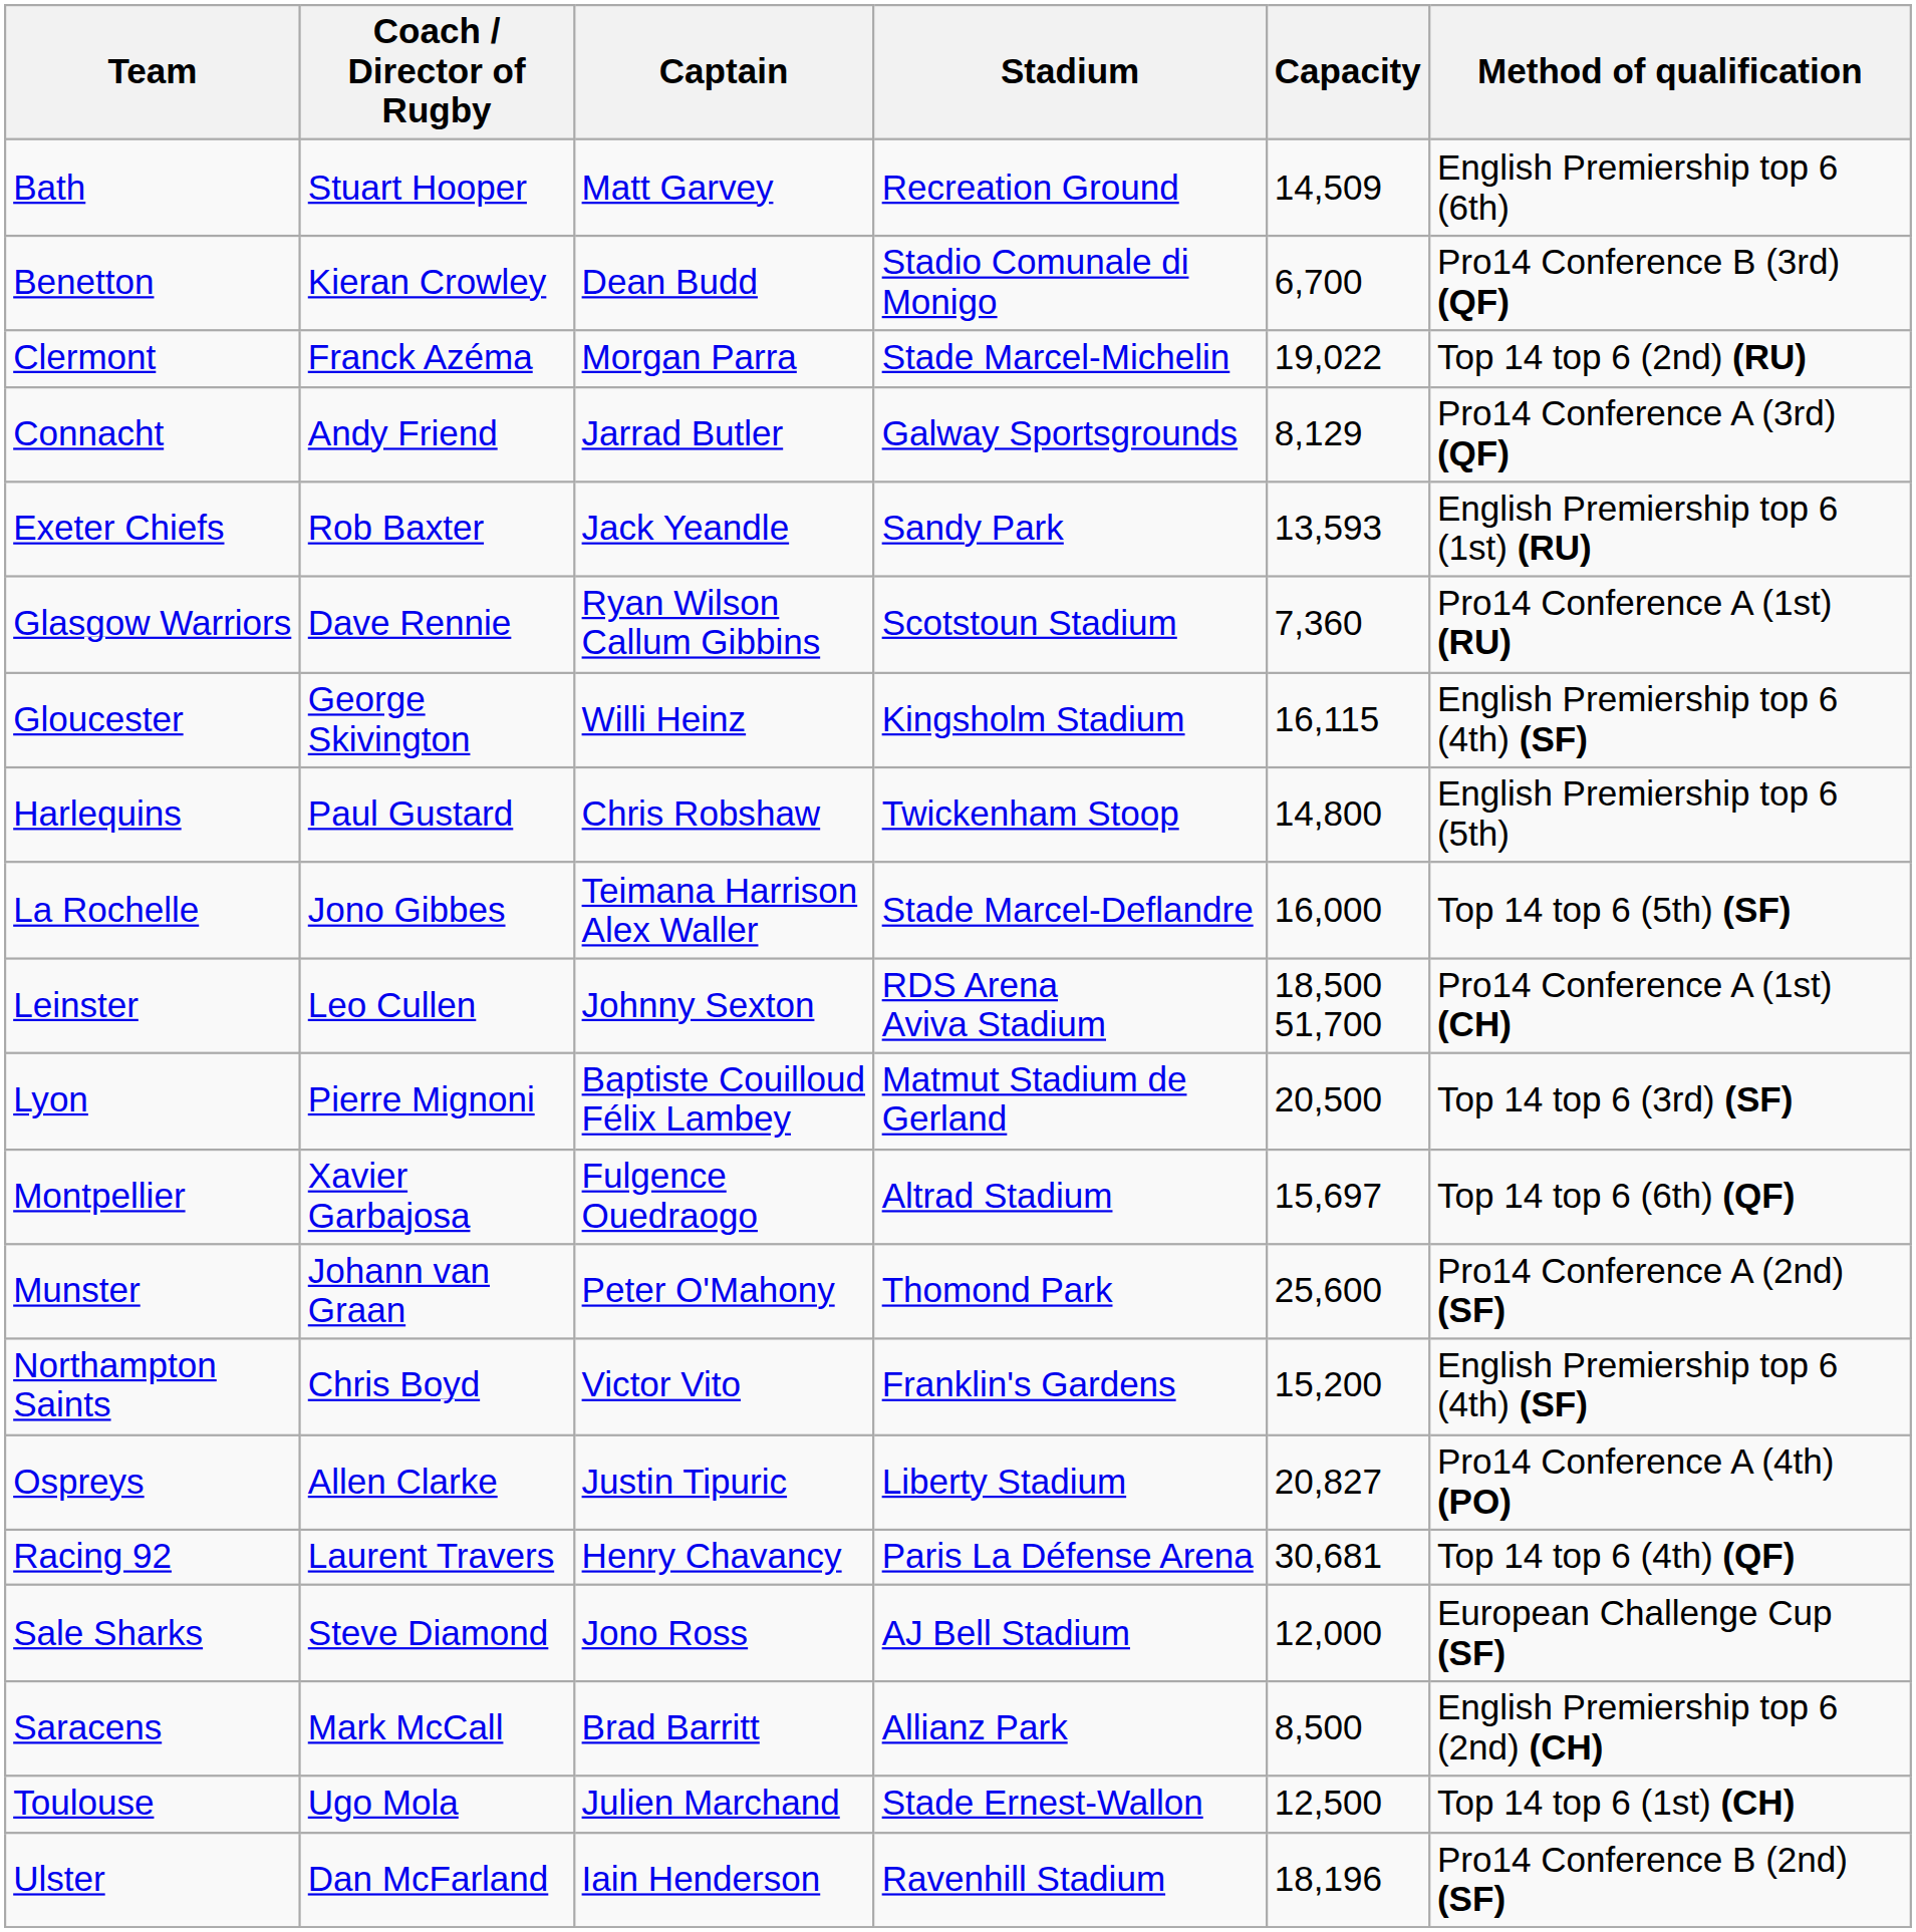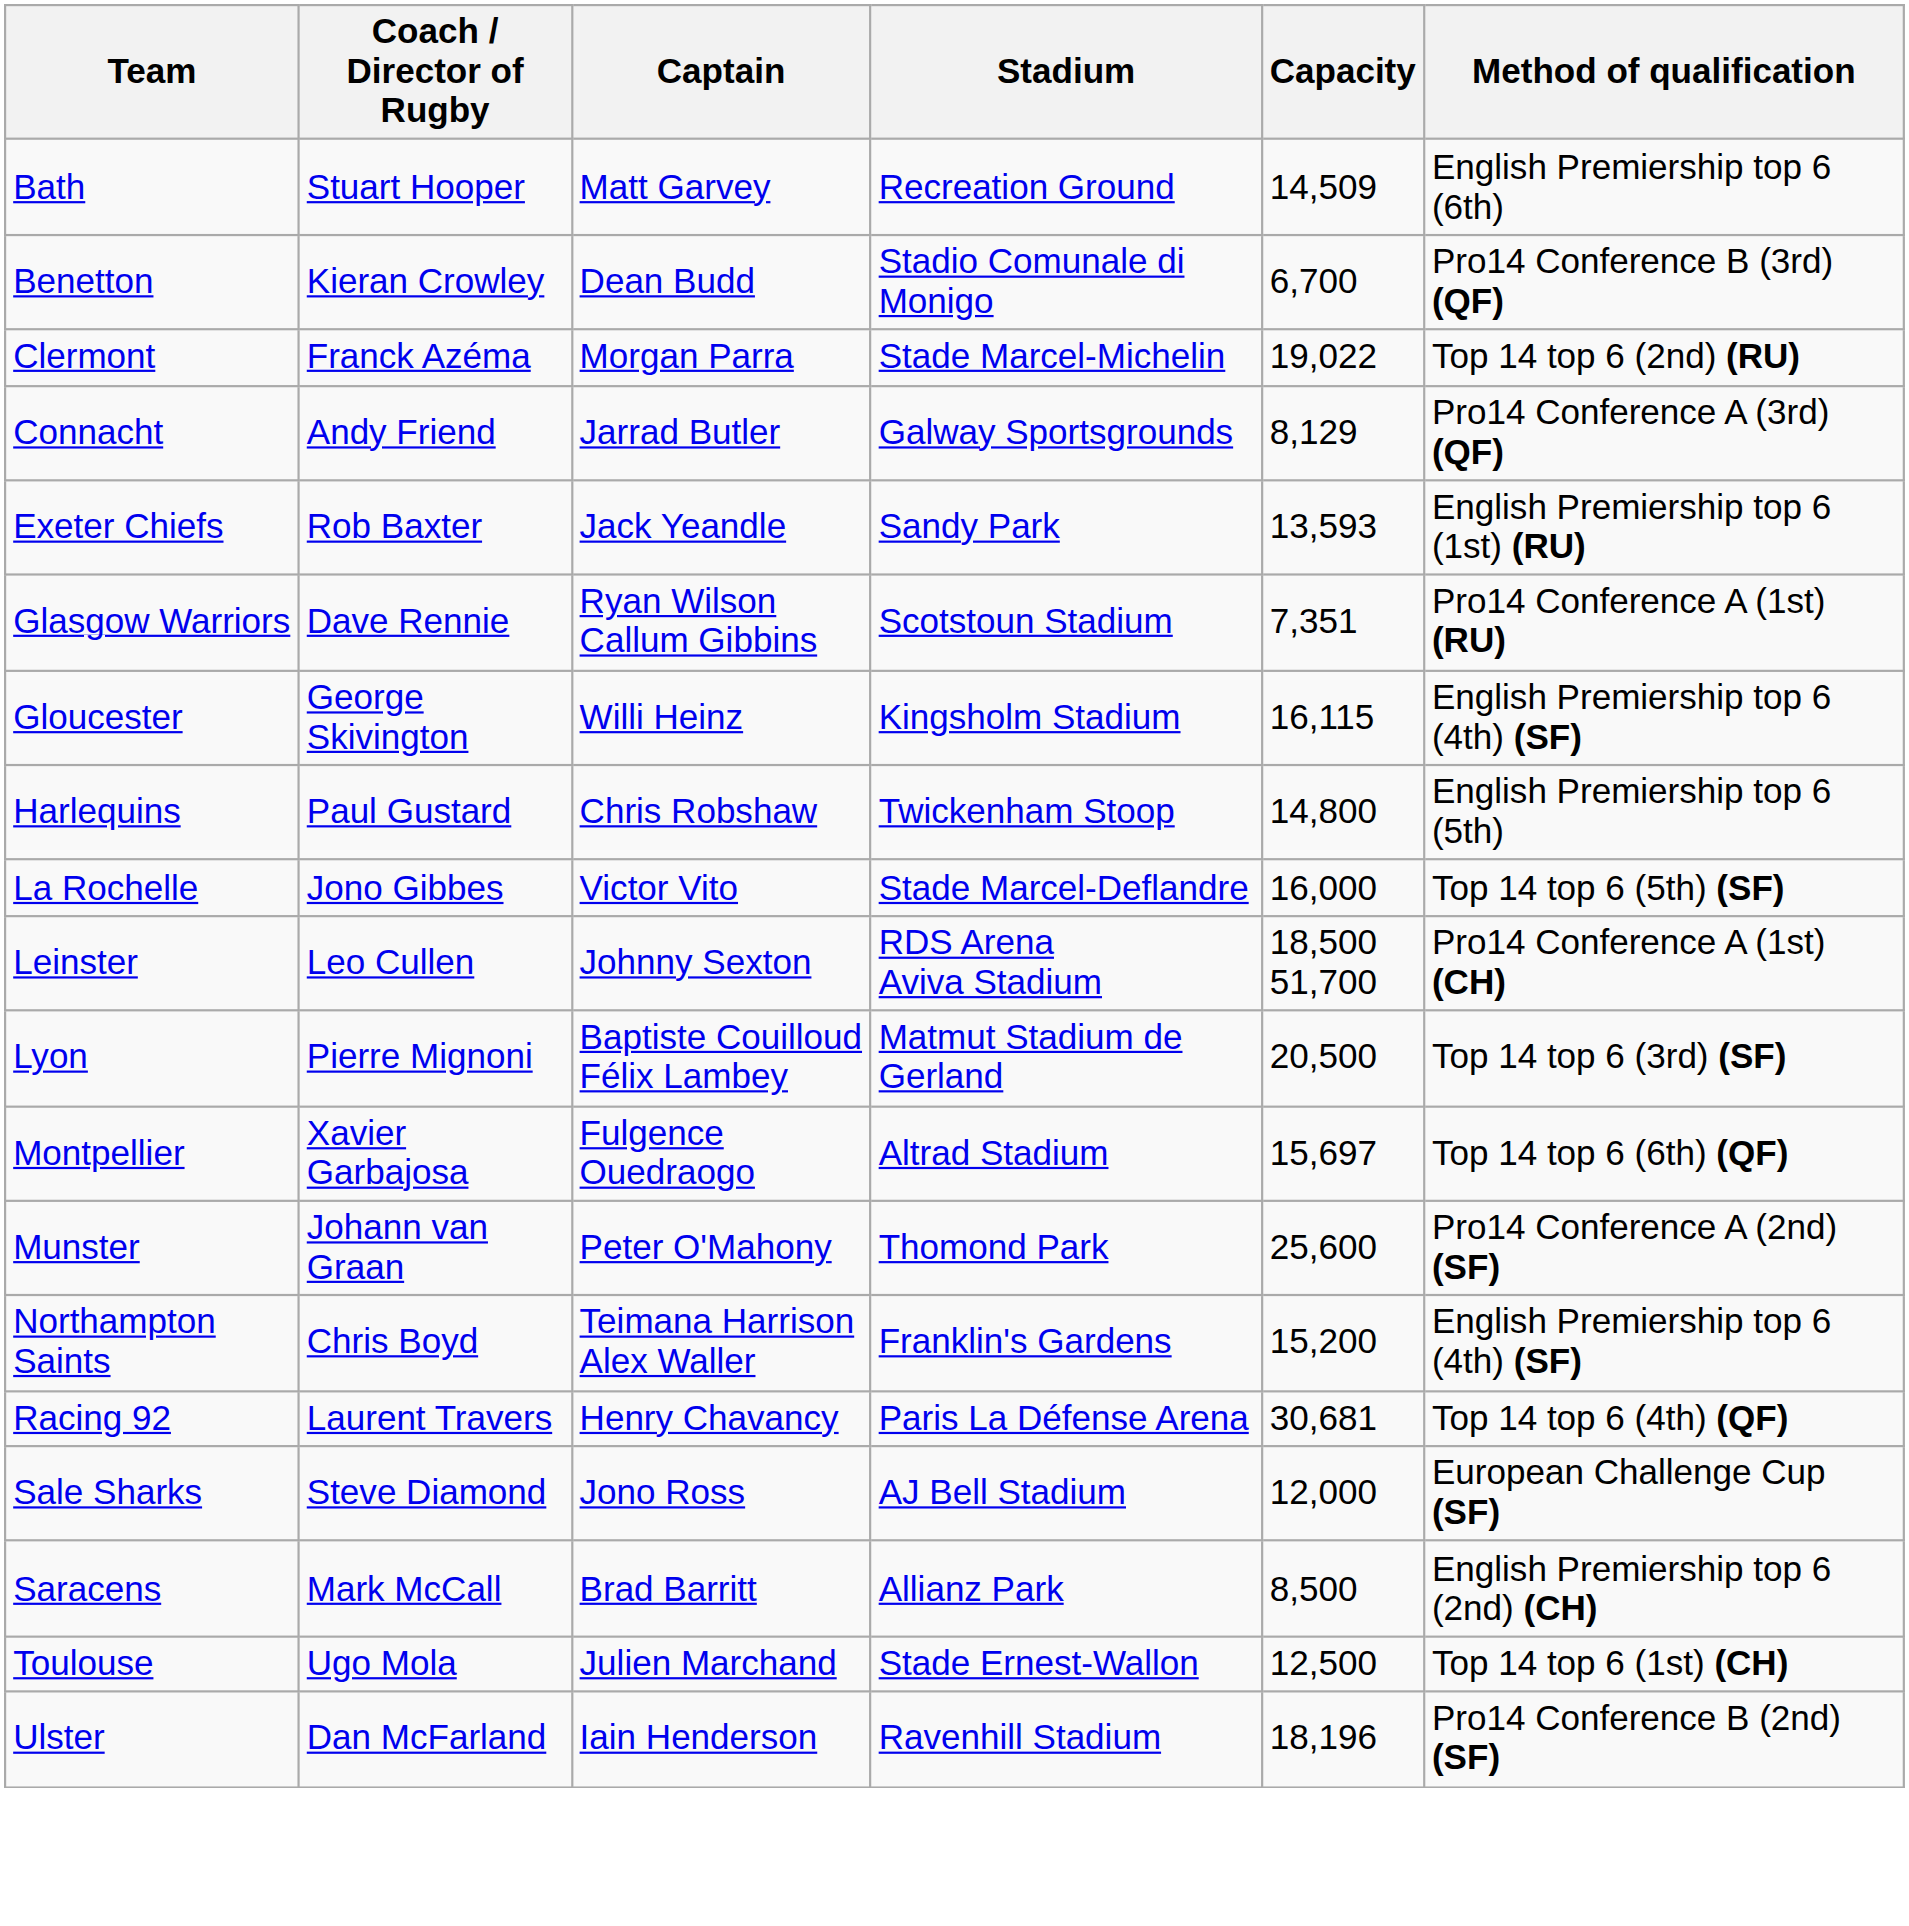 <table class="wikitable sortable">
 <tr>
 <th>Team</th>
 <th>Coach /<br>Director of Rugby</th>
 <th>Captain</th>
 <th>Stadium</th>
 <th>Capacity</th>
 <th>Method of qualification</th>
 </tr>
 <tr>
 <td> <a href='#'>Bath</a></td>
 <td> <a href='#'>Stuart Hooper</a></td>
 <td> <a href='#'>Matt Garvey</a></td>
 <td><a href='#'>Recreation Ground</a></td>
 <td>14,509</td>
 <td>English Premiership top 6 (6th)</td>
 </tr>
 <tr>
 <td> <a href='#'>Benetton</a></td>
 <td> <a href='#'>Kieran Crowley</a></td>
 <td> <a href='#'>Dean Budd</a></td>
 <td><a href='#'>Stadio Comunale di Monigo</a></td>
 <td>6,700</td>
 <td>Pro14 Conference B (3rd) <strong>(QF)</strong></td>
 </tr>
 <tr>
 <td> <a href='#'>Clermont</a></td>
 <td> <a href='#'>Franck Azéma</a></td>
 <td> <a href='#'>Morgan Parra</a></td>
 <td><a href='#'>Stade Marcel-Michelin</a></td>
 <td>19,022</td>
 <td>Top 14 top 6 (2nd) <strong>(RU)</strong></td>
 </tr>
 <tr>
 <td> <a href='#'>Connacht</a></td>
 <td> <a href='#'>Andy Friend</a></td>
 <td> <a href='#'>Jarrad Butler</a></td>
 <td><a href='#'>Galway Sportsgrounds</a></td>
 <td>8,129</td>
 <td>Pro14 Conference A (3rd) <strong>(QF)</strong></td>
 </tr>
 <tr>
 <td> <a href='#'>Exeter Chiefs</a></td>
 <td> <a href='#'>Rob Baxter</a></td>
 <td> <a href='#'>Jack Yeandle</a></td>
 <td><a href='#'>Sandy Park</a></td>
 <td>13,593</td>
 <td>English Premiership top 6 (1st) <strong>(RU)</strong></td>
 </tr>
 <tr>
 <td> <a href='#'>Glasgow Warriors</a></td>
 <td> <a href='#'>Dave Rennie</a></td>
 <td> <a href='#'>Ryan Wilson</a><br> <a href='#'>Callum Gibbins</a></td>
 <td><a href='#'>Scotstoun Stadium</a></td>
-<td>7,360</td>
+<td>7,351</td>
 <td>Pro14 Conference A (1st) <strong>(RU)</strong></td>
 </tr>
 <tr>
 <td> <a href='#'>Gloucester</a></td>
 <td> <a href='#'>George Skivington</a></td>
 <td> <a href='#'>Willi Heinz</a></td>
 <td><a href='#'>Kingsholm Stadium</a></td>
 <td>16,115</td>
 <td>English Premiership top 6 (4th) <strong>(SF)</strong></td>
 </tr>
 <tr>
 <td> <a href='#'>Harlequins</a></td>
 <td> <a href='#'>Paul Gustard</a></td>
 <td> <a href='#'>Chris Robshaw</a></td>
 <td><a href='#'>Twickenham Stoop</a></td>
 <td>14,800</td>
 <td>English Premiership top 6 (5th)</td>
 </tr>
 <tr>
 <td> <a href='#'>La Rochelle</a></td>
 <td> <a href='#'>Jono Gibbes</a></td>
-<td> <a href='#'>Teimana Harrison</a><br> <a href='#'>Alex Waller</a></td>
+<td> <a href='#'>Victor Vito</a></td>
 <td><a href='#'>Stade Marcel-Deflandre</a></td>
 <td>16,000</td>
 <td>Top 14 top 6 (5th) <strong>(SF)</strong></td>
 </tr>
 <tr>
 <td> <a href='#'>Leinster</a></td>
 <td> <a href='#'>Leo Cullen</a></td>
 <td> <a href='#'>Johnny Sexton</a></td>
 <td><a href='#'>RDS Arena</a><br><a href='#'>Aviva Stadium</a></td>
 <td>18,500<br>51,700</td>
 <td>Pro14 Conference A (1st) <strong>(CH)</strong></td>
 </tr>
 <tr>
 <td> <a href='#'>Lyon</a></td>
 <td> <a href='#'>Pierre Mignoni</a></td>
 <td> <a href='#'>Baptiste Couilloud</a><br> <a href='#'>Félix Lambey</a></td>
 <td><a href='#'>Matmut Stadium de Gerland</a></td>
 <td>20,500</td>
 <td>Top 14 top 6 (3rd) <strong>(SF)</strong></td>
 </tr>
 <tr>
 <td> <a href='#'>Montpellier</a></td>
 <td> <a href='#'>Xavier Garbajosa</a></td>
 <td> <a href='#'>Fulgence Ouedraogo</a></td>
 <td><a href='#'>Altrad Stadium</a></td>
 <td>15,697</td>
 <td>Top 14 top 6 (6th) <strong>(QF)</strong></td>
 </tr>
 <tr>
 <td>  <a href='#'>Munster</a></td>
 <td> <a href='#'>Johann van Graan</a></td>
 <td> <a href='#'>Peter O'Mahony</a></td>
 <td><a href='#'>Thomond Park</a></td>
 <td>25,600</td>
 <td>Pro14 Conference A (2nd) <strong>(SF)</strong></td>
 </tr>
 <tr>
 <td> <a href='#'>Northampton Saints</a></td>
 <td> <a href='#'>Chris Boyd</a></td>
-<td> <a href='#'>Victor Vito</a></td>
+<td> <a href='#'>Teimana Harrison</a><br> <a href='#'>Alex Waller</a></td>
 <td><a href='#'>Franklin's Gardens</a></td>
 <td>15,200</td>
 <td>English Premiership top 6 (4th) <strong>(SF)</strong></td>
-</tr>
-<tr>
-<td> <a href='#'>Ospreys</a></td>
-<td> <a href='#'>Allen Clarke</a></td>
-<td> <a href='#'>Justin Tipuric</a></td>
-<td><a href='#'>Liberty Stadium</a></td>
-<td>20,827</td>
-<td>Pro14 Conference A (4th) <strong>(PO)</strong></td>
 </tr>
 <tr>
 <td> <a href='#'>Racing 92</a></td>
 <td> <a href='#'>Laurent Travers</a></td>
 <td> <a href='#'>Henry Chavancy</a></td>
 <td><a href='#'>Paris La Défense Arena</a></td>
 <td>30,681</td>
 <td>Top 14 top 6 (4th) <strong>(QF)</strong></td>
 </tr>
 <tr>
 <td> <a href='#'>Sale Sharks</a></td>
 <td> <a href='#'>Steve Diamond</a></td>
 <td> <a href='#'>Jono Ross</a></td>
 <td><a href='#'>AJ Bell Stadium</a></td>
 <td>12,000</td>
 <td>European Challenge Cup <strong>(SF)</strong></td>
 </tr>
 <tr>
 <td> <a href='#'>Saracens</a></td>
 <td> <a href='#'>Mark McCall</a></td>
 <td> <a href='#'>Brad Barritt</a></td>
 <td><a href='#'>Allianz Park</a></td>
 <td>8,500</td>
 <td>English Premiership top 6 (2nd) <strong>(CH)</strong></td>
 </tr>
 <tr>
 <td> <a href='#'>Toulouse</a></td>
 <td> <a href='#'>Ugo Mola</a></td>
 <td> <a href='#'>Julien Marchand</a></td>
 <td><a href='#'>Stade Ernest-Wallon</a></td>
 <td>12,500</td>
 <td>Top 14 top 6 (1st) <strong>(CH)</strong></td>
 </tr>
 <tr>
 <td> <a href='#'>Ulster</a></td>
 <td> <a href='#'>Dan McFarland</a></td>
 <td> <a href='#'>Iain Henderson</a></td>
 <td><a href='#'>Ravenhill Stadium</a></td>
 <td>18,196</td>
 <td>Pro14 Conference B (2nd) <strong>(SF)</strong></td>
 </tr>
 <tr>
 </tr>
 </table>
